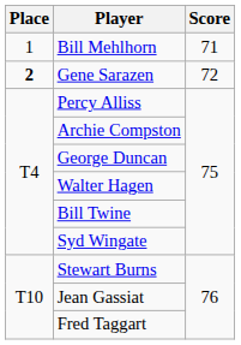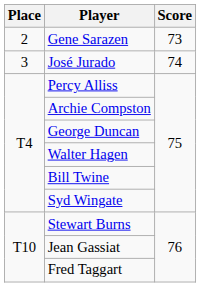 <table class=wikitable>
 <tr>
 <th>Place</th>
 <th>Player</th>
 <th>Score</th>
 </tr>
 <tr>
-<td align=center>1</td>
-<td> <a href='#'>Bill Mehlhorn</a></td>
-<td align=center>71</td>
+<td align=center>2</td>
+<td> <a href='#'>Gene Sarazen</a></td>
+<td align=center>73</td>
 </tr>
 <tr>
-<td align=center><strong>2</strong></td>
-<td> <a href='#'>Gene Sarazen</a></td>
-<td align=center>72</td>
+<td align=center>3</td>
+<td> <a href='#'>José Jurado</a></td>
+<td align=center>74</td>
 </tr>
 <tr>
 <td rowspan=6 align=center>T4</td>
 <td> <a href='#'>Percy Alliss</a></td>
 <td rowspan=6 align=center>75</td>
 </tr>
 <tr>
 <td> <a href='#'>Archie Compston</a></td>
 </tr>
 <tr>
 <td> <a href='#'>George Duncan</a></td>
 </tr>
 <tr>
 <td> <a href='#'>Walter Hagen</a></td>
 </tr>
 <tr>
 <td> <a href='#'>Bill Twine</a></td>
 </tr>
 <tr>
 <td> <a href='#'>Syd Wingate</a></td>
 </tr>
 <tr>
 <td rowspan=3 align=center>T10</td>
 <td> <a href='#'>Stewart Burns</a></td>
 <td rowspan=3 align=center>76</td>
 </tr>
 <tr>
 <td> Jean Gassiat</td>
 </tr>
 <tr>
 <td> Fred Taggart</td>
 </tr>
 </table>
